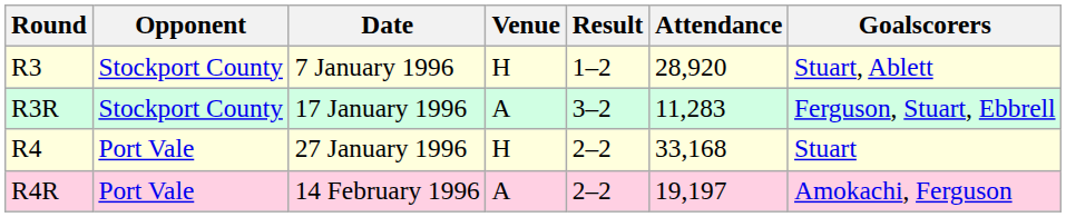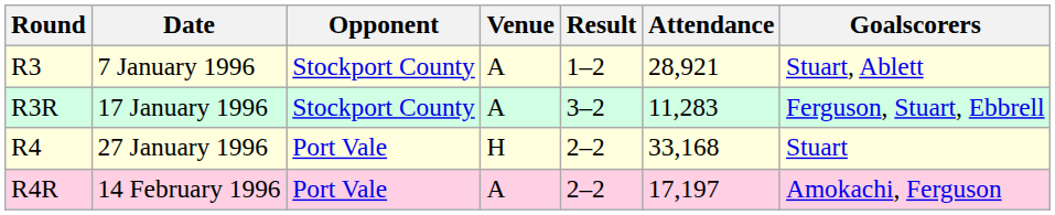 <table class="wikitable">
 <tr>
 <th>Round</th>
+<th>Date</th>
 <th>Opponent</th>
-<th>Date</th>
 <th>Venue</th>
 <th>Result</th>
 <th>Attendance</th>
 <th>Goalscorers</th>
 </tr>
 <tr style="background-color: #ffffdd;">
 <td>R3</td>
+<td>7 January 1996</td>
 <td><a href='#'>Stockport County</a></td>
-<td>7 January 1996</td>
-<td>H</td>
+<td>A</td>
 <td>1–2</td>
-<td>28,920</td>
+<td>28,921</td>
 <td><a href='#'>Stuart</a>, <a href='#'>Ablett</a></td>
 </tr>
 <tr style="background-color: #d0ffe3;">
 <td>R3R</td>
+<td>17 January 1996</td>
 <td><a href='#'>Stockport County</a></td>
-<td>17 January 1996</td>
 <td>A</td>
 <td>3–2</td>
 <td>11,283</td>
 <td><a href='#'>Ferguson</a>, <a href='#'>Stuart</a>, <a href='#'>Ebbrell</a></td>
 </tr>
 <tr style="background-color: #ffffdd;">
 <td>R4</td>
+<td>27 January 1996</td>
 <td><a href='#'>Port Vale</a></td>
-<td>27 January 1996</td>
 <td>H</td>
 <td>2–2</td>
 <td>33,168</td>
 <td><a href='#'>Stuart</a></td>
 </tr>
 <tr style="background-color: #ffd0e3;">
 <td>R4R</td>
+<td>14 February 1996</td>
 <td><a href='#'>Port Vale</a></td>
-<td>14 February 1996</td>
 <td>A</td>
 <td>2–2</td>
-<td>19,197</td>
+<td>17,197</td>
 <td><a href='#'>Amokachi</a>, <a href='#'>Ferguson</a></td>
 </tr>
 </table>
